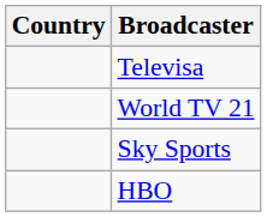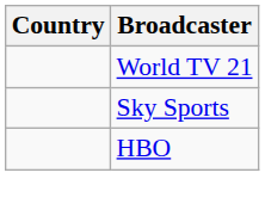 <table class="wikitable">
 <tr>
 <th align=center>Country</th>
 <th align=center>Broadcaster</th>
-</tr>
-<tr>
-<td></td>
-<td><a href='#'>Televisa</a></td>
 </tr>
 <tr>
 <td></td>
 <td><a href='#'>World TV 21</a></td>
 </tr>
 <tr>
 <td></td>
 <td><a href='#'>Sky Sports</a></td>
 </tr>
 <tr>
 <td></td>
 <td><a href='#'>HBO</a></td>
 </tr>
 </table>
